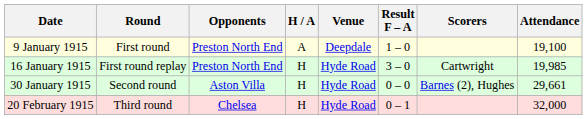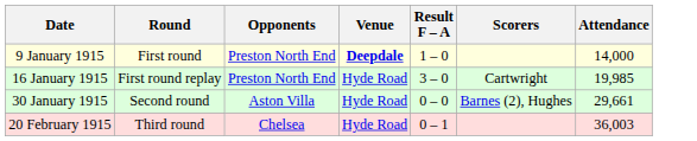 <table class="wikitable" style="text-align:center">
 <tr>
 <th>Date</th>
 <th>Round</th>
 <th>Opponents</th>
-<th>H / A</th>
 <th>Venue</th>
 <th>Result<br>F – A</th>
 <th>Scorers</th>
 <th>Attendance</th>
 </tr>
 <tr bgcolor="#ffffdd">
 <td>9 January 1915</td>
 <td>First round</td>
 <td><a href='#'>Preston North End</a></td>
-<td>A</td>
-<td><a href='#'>Deepdale</a></td>
+<td><strong><a href='#'>Deepdale</a></strong></td>
 <td>1 – 0</td>
 <td></td>
-<td>19,100</td>
+<td>14,000</td>
 </tr>
 <tr bgcolor="#ddffdd">
 <td>16 January 1915</td>
 <td>First round replay</td>
 <td><a href='#'>Preston North End</a></td>
-<td>H</td>
 <td><a href='#'>Hyde Road</a></td>
 <td>3 – 0</td>
 <td>Cartwright</td>
 <td>19,985</td>
 </tr>
 <tr bgcolor="#ddffdd">
 <td>30 January 1915</td>
 <td>Second round</td>
 <td><a href='#'>Aston Villa</a></td>
-<td>H</td>
 <td><a href='#'>Hyde Road</a></td>
 <td>0 – 0</td>
 <td><a href='#'>Barnes</a> (2), Hughes</td>
 <td>29,661</td>
 </tr>
 <tr bgcolor="#ffdddd">
 <td>20 February 1915</td>
 <td>Third round</td>
 <td><a href='#'>Chelsea</a></td>
-<td>H</td>
 <td><a href='#'>Hyde Road</a></td>
 <td>0 – 1</td>
 <td></td>
-<td>32,000</td>
+<td>36,003</td>
 </tr>
 </table>
